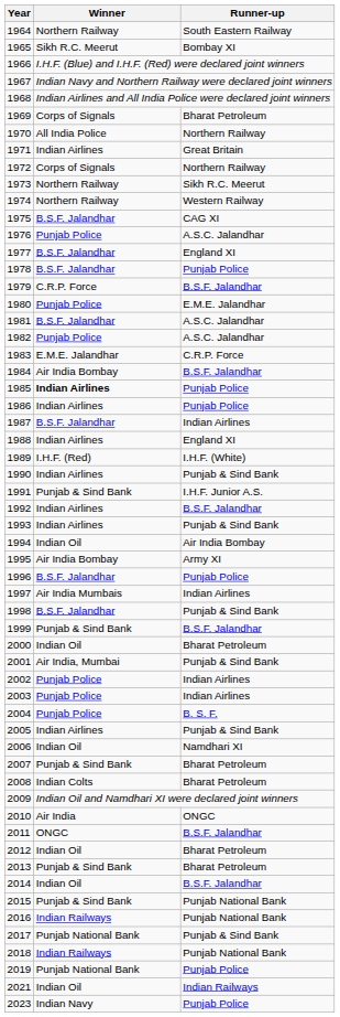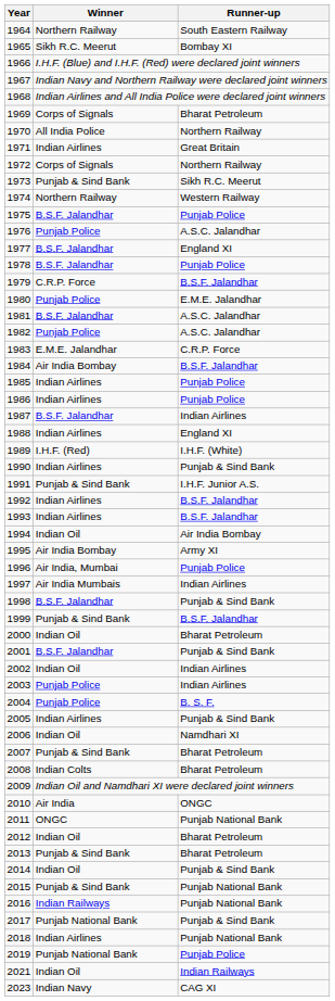 <table class="wikitable">
 <tr>
 <th>Year</th>
 <th>Winner</th>
 <th>Runner-up</th>
 </tr>
 <tr>
 <td>1964</td>
 <td>Northern Railway</td>
 <td>South Eastern Railway</td>
 </tr>
 <tr>
 <td>1965</td>
 <td>Sikh R.C. Meerut</td>
 <td>Bombay XI</td>
 </tr>
 <tr>
 <td>1966</td>
 <td colspan=2><em>I.H.F. (Blue) and I.H.F. (Red) were declared joint winners</em></td>
 </tr>
 <tr>
 <td>1967</td>
 <td colspan=2><em>Indian Navy and Northern Railway were declared joint winners</em></td>
 </tr>
 <tr>
 <td>1968</td>
 <td colspan=2><em>Indian Airlines and All India Police were declared joint winners</em></td>
 </tr>
 <tr>
 <td>1969</td>
 <td>Corps of Signals</td>
 <td>Bharat Petroleum</td>
 </tr>
 <tr>
 <td>1970</td>
 <td>All India Police</td>
 <td>Northern Railway</td>
 </tr>
 <tr>
 <td>1971</td>
 <td>Indian Airlines</td>
 <td> Great Britain</td>
 </tr>
 <tr>
 <td>1972</td>
 <td>Corps of Signals</td>
 <td>Northern Railway</td>
 </tr>
 <tr>
 <td>1973</td>
-<td>Northern Railway</td>
+<td>Punjab & Sind Bank</td>
 <td>Sikh R.C. Meerut</td>
 </tr>
 <tr>
 <td>1974</td>
 <td>Northern Railway</td>
 <td>Western Railway</td>
 </tr>
 <tr>
 <td>1975</td>
 <td><a href='#'>B.S.F. Jalandhar</a></td>
-<td>CAG XI</td>
+<td><a href='#'>Punjab Police</a></td>
 </tr>
 <tr>
 <td>1976</td>
 <td><a href='#'>Punjab Police</a></td>
 <td>A.S.C. Jalandhar</td>
 </tr>
 <tr>
 <td>1977</td>
 <td><a href='#'>B.S.F. Jalandhar</a></td>
 <td> England XI</td>
 </tr>
 <tr>
 <td>1978</td>
 <td><a href='#'>B.S.F. Jalandhar</a></td>
 <td><a href='#'>Punjab Police</a></td>
 </tr>
 <tr>
 <td>1979</td>
 <td>C.R.P. Force</td>
 <td><a href='#'>B.S.F. Jalandhar</a></td>
 </tr>
 <tr>
 <td>1980</td>
 <td><a href='#'>Punjab Police</a></td>
 <td>E.M.E. Jalandhar</td>
 </tr>
 <tr>
 <td>1981</td>
 <td><a href='#'>B.S.F. Jalandhar</a></td>
 <td>A.S.C. Jalandhar</td>
 </tr>
 <tr>
 <td>1982</td>
 <td><a href='#'>Punjab Police</a></td>
 <td>A.S.C. Jalandhar</td>
 </tr>
 <tr>
 <td>1983</td>
 <td>E.M.E. Jalandhar</td>
 <td>C.R.P. Force</td>
 </tr>
 <tr>
 <td>1984</td>
 <td>Air India Bombay</td>
 <td><a href='#'>B.S.F. Jalandhar</a></td>
 </tr>
 <tr>
 <td>1985</td>
-<td><strong>Indian Airlines</strong></td>
+<td>Indian Airlines</td>
 <td><a href='#'>Punjab Police</a></td>
 </tr>
 <tr>
 <td>1986</td>
 <td>Indian Airlines</td>
 <td><a href='#'>Punjab Police</a></td>
 </tr>
 <tr>
 <td>1987</td>
 <td><a href='#'>B.S.F. Jalandhar</a></td>
 <td>Indian Airlines</td>
 </tr>
 <tr>
 <td>1988</td>
 <td>Indian Airlines</td>
 <td> England XI</td>
 </tr>
 <tr>
 <td>1989</td>
 <td>I.H.F. (Red)</td>
 <td>I.H.F. (White)</td>
 </tr>
 <tr>
 <td>1990</td>
 <td>Indian Airlines</td>
 <td>Punjab & Sind Bank</td>
 </tr>
 <tr>
 <td>1991</td>
 <td>Punjab & Sind Bank</td>
 <td>I.H.F. Junior A.S.</td>
 </tr>
 <tr>
 <td>1992</td>
 <td>Indian Airlines</td>
 <td><a href='#'>B.S.F. Jalandhar</a></td>
 </tr>
 <tr>
 <td>1993</td>
 <td>Indian Airlines</td>
-<td>Punjab & Sind Bank</td>
+<td><a href='#'>B.S.F. Jalandhar</a></td>
 </tr>
 <tr>
 <td>1994</td>
 <td>Indian Oil</td>
 <td>Air India Bombay</td>
 </tr>
 <tr>
 <td>1995</td>
 <td>Air India Bombay</td>
 <td>Army XI</td>
 </tr>
 <tr>
 <td>1996</td>
-<td><a href='#'>B.S.F. Jalandhar</a></td>
+<td>Air India, Mumbai</td>
 <td><a href='#'>Punjab Police</a></td>
 </tr>
 <tr>
 <td>1997</td>
 <td>Air India Mumbais</td>
 <td>Indian Airlines</td>
 </tr>
 <tr>
 <td>1998</td>
 <td><a href='#'>B.S.F. Jalandhar</a></td>
 <td>Punjab & Sind Bank</td>
 </tr>
 <tr>
 <td>1999</td>
 <td>Punjab & Sind Bank</td>
 <td><a href='#'>B.S.F. Jalandhar</a></td>
 </tr>
 <tr>
 <td>2000</td>
 <td>Indian Oil</td>
 <td>Bharat Petroleum</td>
 </tr>
 <tr>
 <td>2001</td>
-<td>Air India, Mumbai</td>
+<td><a href='#'>B.S.F. Jalandhar</a></td>
 <td>Punjab & Sind Bank</td>
 </tr>
 <tr>
 <td>2002</td>
-<td><a href='#'>Punjab Police</a></td>
+<td>Indian Oil</td>
 <td>Indian Airlines</td>
 </tr>
 <tr>
 <td>2003</td>
 <td><a href='#'>Punjab Police</a></td>
 <td>Indian Airlines</td>
 </tr>
 <tr>
 <td>2004</td>
 <td><a href='#'>Punjab Police</a></td>
 <td><a href='#'>B. S. F.</a></td>
 </tr>
 <tr>
 <td>2005</td>
 <td>Indian Airlines</td>
 <td>Punjab & Sind Bank</td>
 </tr>
 <tr>
 <td>2006</td>
 <td>Indian Oil</td>
 <td>Namdhari XI</td>
 </tr>
 <tr>
 <td>2007</td>
 <td>Punjab & Sind Bank</td>
 <td>Bharat Petroleum</td>
 </tr>
 <tr>
 <td>2008</td>
 <td>Indian Colts</td>
 <td>Bharat Petroleum</td>
 </tr>
 <tr>
 <td>2009</td>
 <td colspan=2><em>Indian Oil and Namdhari XI were declared joint winners</em></td>
 </tr>
 <tr>
 <td>2010</td>
 <td>Air India</td>
 <td>ONGC</td>
 </tr>
 <tr>
 <td>2011</td>
 <td>ONGC</td>
-<td><a href='#'>B.S.F. Jalandhar</a></td>
+<td>Punjab National Bank</td>
 </tr>
 <tr>
 <td>2012</td>
 <td>Indian Oil</td>
 <td>Bharat Petroleum</td>
 </tr>
 <tr>
 <td>2013</td>
 <td>Punjab & Sind Bank</td>
 <td>Bharat Petroleum</td>
 </tr>
 <tr>
 <td>2014</td>
 <td>Indian Oil</td>
-<td><a href='#'>B.S.F. Jalandhar</a></td>
+<td>Punjab & Sind Bank</td>
 </tr>
 <tr>
 <td>2015</td>
 <td>Punjab & Sind Bank</td>
 <td>Punjab National Bank</td>
 </tr>
 <tr>
 <td>2016</td>
 <td><a href='#'>Indian Railways</a></td>
 <td>Punjab National Bank</td>
 </tr>
 <tr>
 <td>2017</td>
 <td>Punjab National Bank</td>
 <td>Punjab & Sind Bank</td>
 </tr>
 <tr>
 <td>2018</td>
-<td><a href='#'>Indian Railways</a></td>
+<td>Indian Airlines</td>
 <td>Punjab National Bank</td>
 </tr>
 <tr>
 <td>2019</td>
 <td>Punjab National Bank</td>
 <td><a href='#'>Punjab Police</a></td>
 </tr>
 <tr>
 <td>2021</td>
 <td>Indian Oil</td>
 <td><a href='#'>Indian Railways</a></td>
 </tr>
 <tr>
 <td>2023</td>
 <td>Indian Navy</td>
-<td><a href='#'>Punjab Police</a></td>
+<td>CAG XI</td>
 </tr>
 </table>
